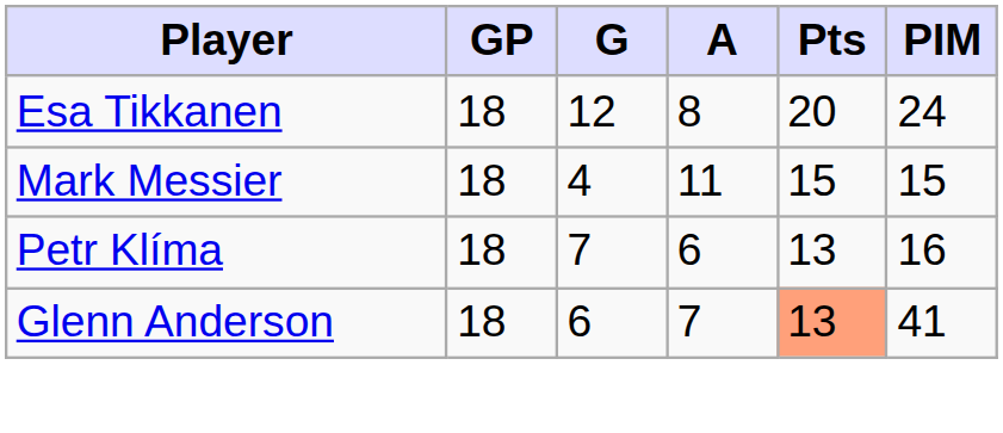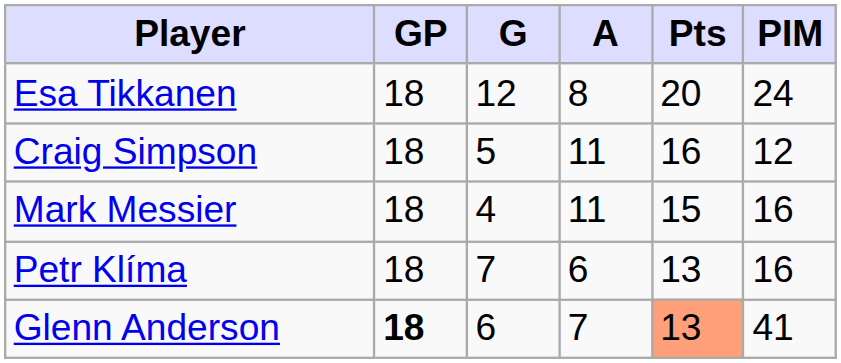 <table class="wikitable">
 <tr>
 <th style="background:#ddf; width:40%;">Player</th>
 <th style="background:#ddf; width:10%;">GP</th>
 <th style="background:#ddf; width:10%;">G</th>
 <th style="background:#ddf; width:10%;">A</th>
 <th style="background:#ddf; width:10%;">Pts</th>
 <th style="background:#ddf; width:10%;">PIM</th>
 </tr>
 <tr>
 <td><a href='#'>Esa Tikkanen</a></td>
 <td>18</td>
 <td>12</td>
 <td>8</td>
 <td>20</td>
 <td>24</td>
 </tr>
 <tr>
+<td><a href='#'>Craig Simpson</a></td>
+<td>18</td>
+<td>5</td>
+<td>11</td>
+<td>16</td>
+<td>12</td>
+</tr>
+<tr>
 <td><a href='#'>Mark Messier</a></td>
 <td>18</td>
 <td>4</td>
 <td>11</td>
 <td>15</td>
-<td>15</td>
+<td>16</td>
 </tr>
 <tr>
 <td><a href='#'>Petr Klíma</a></td>
 <td>18</td>
 <td>7</td>
 <td>6</td>
 <td>13</td>
 <td>16</td>
 </tr>
 <tr>
 <td><a href='#'>Glenn Anderson</a></td>
-<td>18</td>
+<td><strong>18</strong></td>
 <td>6</td>
 <td>7</td>
 <td style="background: lightsalmon;">13</td>
 <td>41</td>
 </tr>
 </table>
